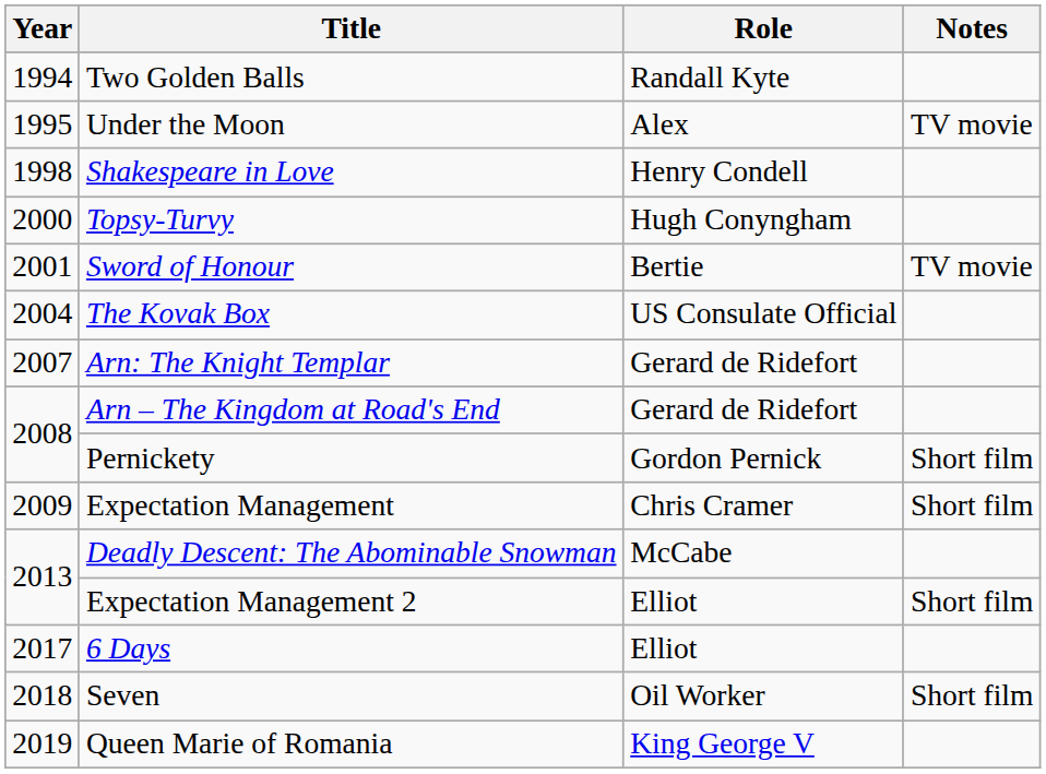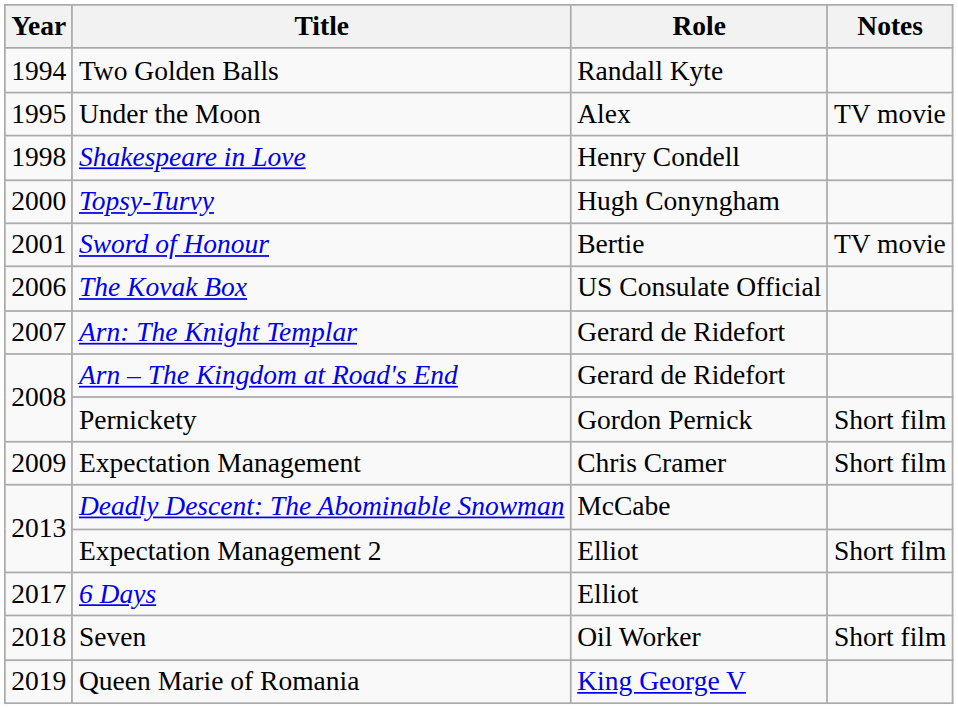 <table class="wikitable sortable">
 <tr>
 <th>Year</th>
 <th>Title</th>
 <th>Role</th>
 <th>Notes</th>
 </tr>
 <tr>
 <td>1994</td>
 <td>Two Golden Balls</td>
 <td>Randall Kyte</td>
 <td></td>
 </tr>
 <tr>
 <td>1995</td>
 <td>Under the Moon</td>
 <td>Alex</td>
 <td>TV movie</td>
 </tr>
 <tr>
 <td>1998</td>
 <td><em><a href='#'>Shakespeare in Love</a></em></td>
 <td>Henry Condell</td>
 <td></td>
 </tr>
 <tr>
 <td>2000</td>
 <td><em><a href='#'>Topsy-Turvy</a></em></td>
 <td>Hugh Conyngham</td>
 <td></td>
 </tr>
 <tr>
 <td>2001</td>
 <td><a href='#'><em>Sword of Honour</em></a></td>
 <td>Bertie</td>
 <td>TV movie</td>
 </tr>
 <tr>
-<td>2004</td>
+<td>2006</td>
 <td><em><a href='#'>The Kovak Box</a></em></td>
 <td>US Consulate Official</td>
 <td></td>
 </tr>
 <tr>
 <td>2007</td>
 <td><em><a href='#'>Arn: The Knight Templar</a></em></td>
 <td>Gerard de Ridefort</td>
 <td></td>
 </tr>
 <tr>
 <td rowspan="2">2008</td>
 <td><em><a href='#'>Arn – The Kingdom at Road's End</a></em></td>
 <td>Gerard de Ridefort</td>
 <td></td>
 </tr>
 <tr>
 <td>Pernickety</td>
 <td>Gordon Pernick</td>
 <td>Short film</td>
 </tr>
 <tr>
 <td>2009</td>
 <td>Expectation Management</td>
 <td>Chris Cramer</td>
 <td>Short film</td>
 </tr>
 <tr>
 <td rowspan="2">2013</td>
 <td><em><a href='#'>Deadly Descent: The Abominable Snowman</a></em></td>
 <td>McCabe</td>
 <td></td>
 </tr>
 <tr>
 <td>Expectation Management 2</td>
 <td>Elliot</td>
 <td>Short film</td>
 </tr>
 <tr>
 <td>2017</td>
 <td><a href='#'><em>6 Days</em></a></td>
 <td>Elliot</td>
 <td></td>
 </tr>
 <tr>
 <td>2018</td>
 <td>Seven</td>
 <td>Oil Worker</td>
 <td>Short film</td>
 </tr>
 <tr>
 <td>2019</td>
 <td>Queen Marie of Romania</td>
 <td><a href='#'>King George V</a></td>
 <td></td>
 </tr>
 </table>
